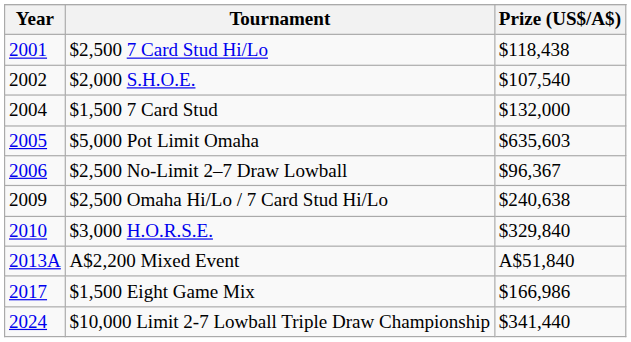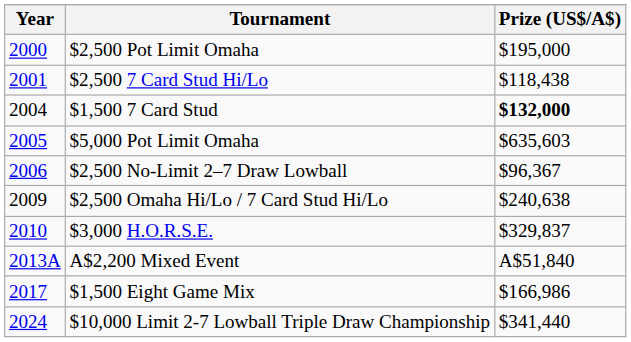 <table class="wikitable">
 <tr>
 </tr>
 <tr>
 <th>Year</th>
 <th>Tournament</th>
 <th>Prize (US$/A$)</th>
 </tr>
 <tr>
+<td><a href='#'>2000</a></td>
+<td>$2,500 Pot Limit Omaha</td>
+<td>$195,000</td>
+</tr>
+<tr>
 <td><a href='#'>2001</a></td>
 <td>$2,500 <a href='#'>7 Card Stud Hi/Lo</a></td>
 <td>$118,438</td>
 </tr>
 <tr>
-<td>2002</td>
-<td>$2,000 <a href='#'>S.H.O.E.</a></td>
-<td>$107,540</td>
-</tr>
-<tr>
 <td>2004</td>
 <td>$1,500 7 Card Stud</td>
-<td>$132,000</td>
+<td><strong>$132,000</strong></td>
 </tr>
 <tr>
 <td><a href='#'>2005</a></td>
 <td>$5,000 Pot Limit Omaha</td>
 <td>$635,603</td>
 </tr>
 <tr>
 <td><a href='#'>2006</a></td>
 <td>$2,500 No-Limit 2–7 Draw Lowball</td>
 <td>$96,367</td>
 </tr>
 <tr>
 <td>2009</td>
 <td>$2,500 Omaha Hi/Lo / 7 Card Stud Hi/Lo</td>
 <td>$240,638</td>
 </tr>
 <tr>
 <td><a href='#'>2010</a></td>
 <td>$3,000 <a href='#'>H.O.R.S.E.</a></td>
-<td>$329,840</td>
+<td>$329,837</td>
 </tr>
 <tr>
 <td><a href='#'>2013A</a></td>
 <td>A$2,200 Mixed Event</td>
 <td>A$51,840</td>
 </tr>
 <tr>
 <td><a href='#'>2017</a></td>
 <td>$1,500 Eight Game Mix</td>
 <td>$166,986</td>
 </tr>
 <tr>
 <td><a href='#'>2024</a></td>
 <td>$10,000 Limit 2-7 Lowball Triple Draw Championship</td>
 <td>$341,440</td>
 </tr>
 </table>
